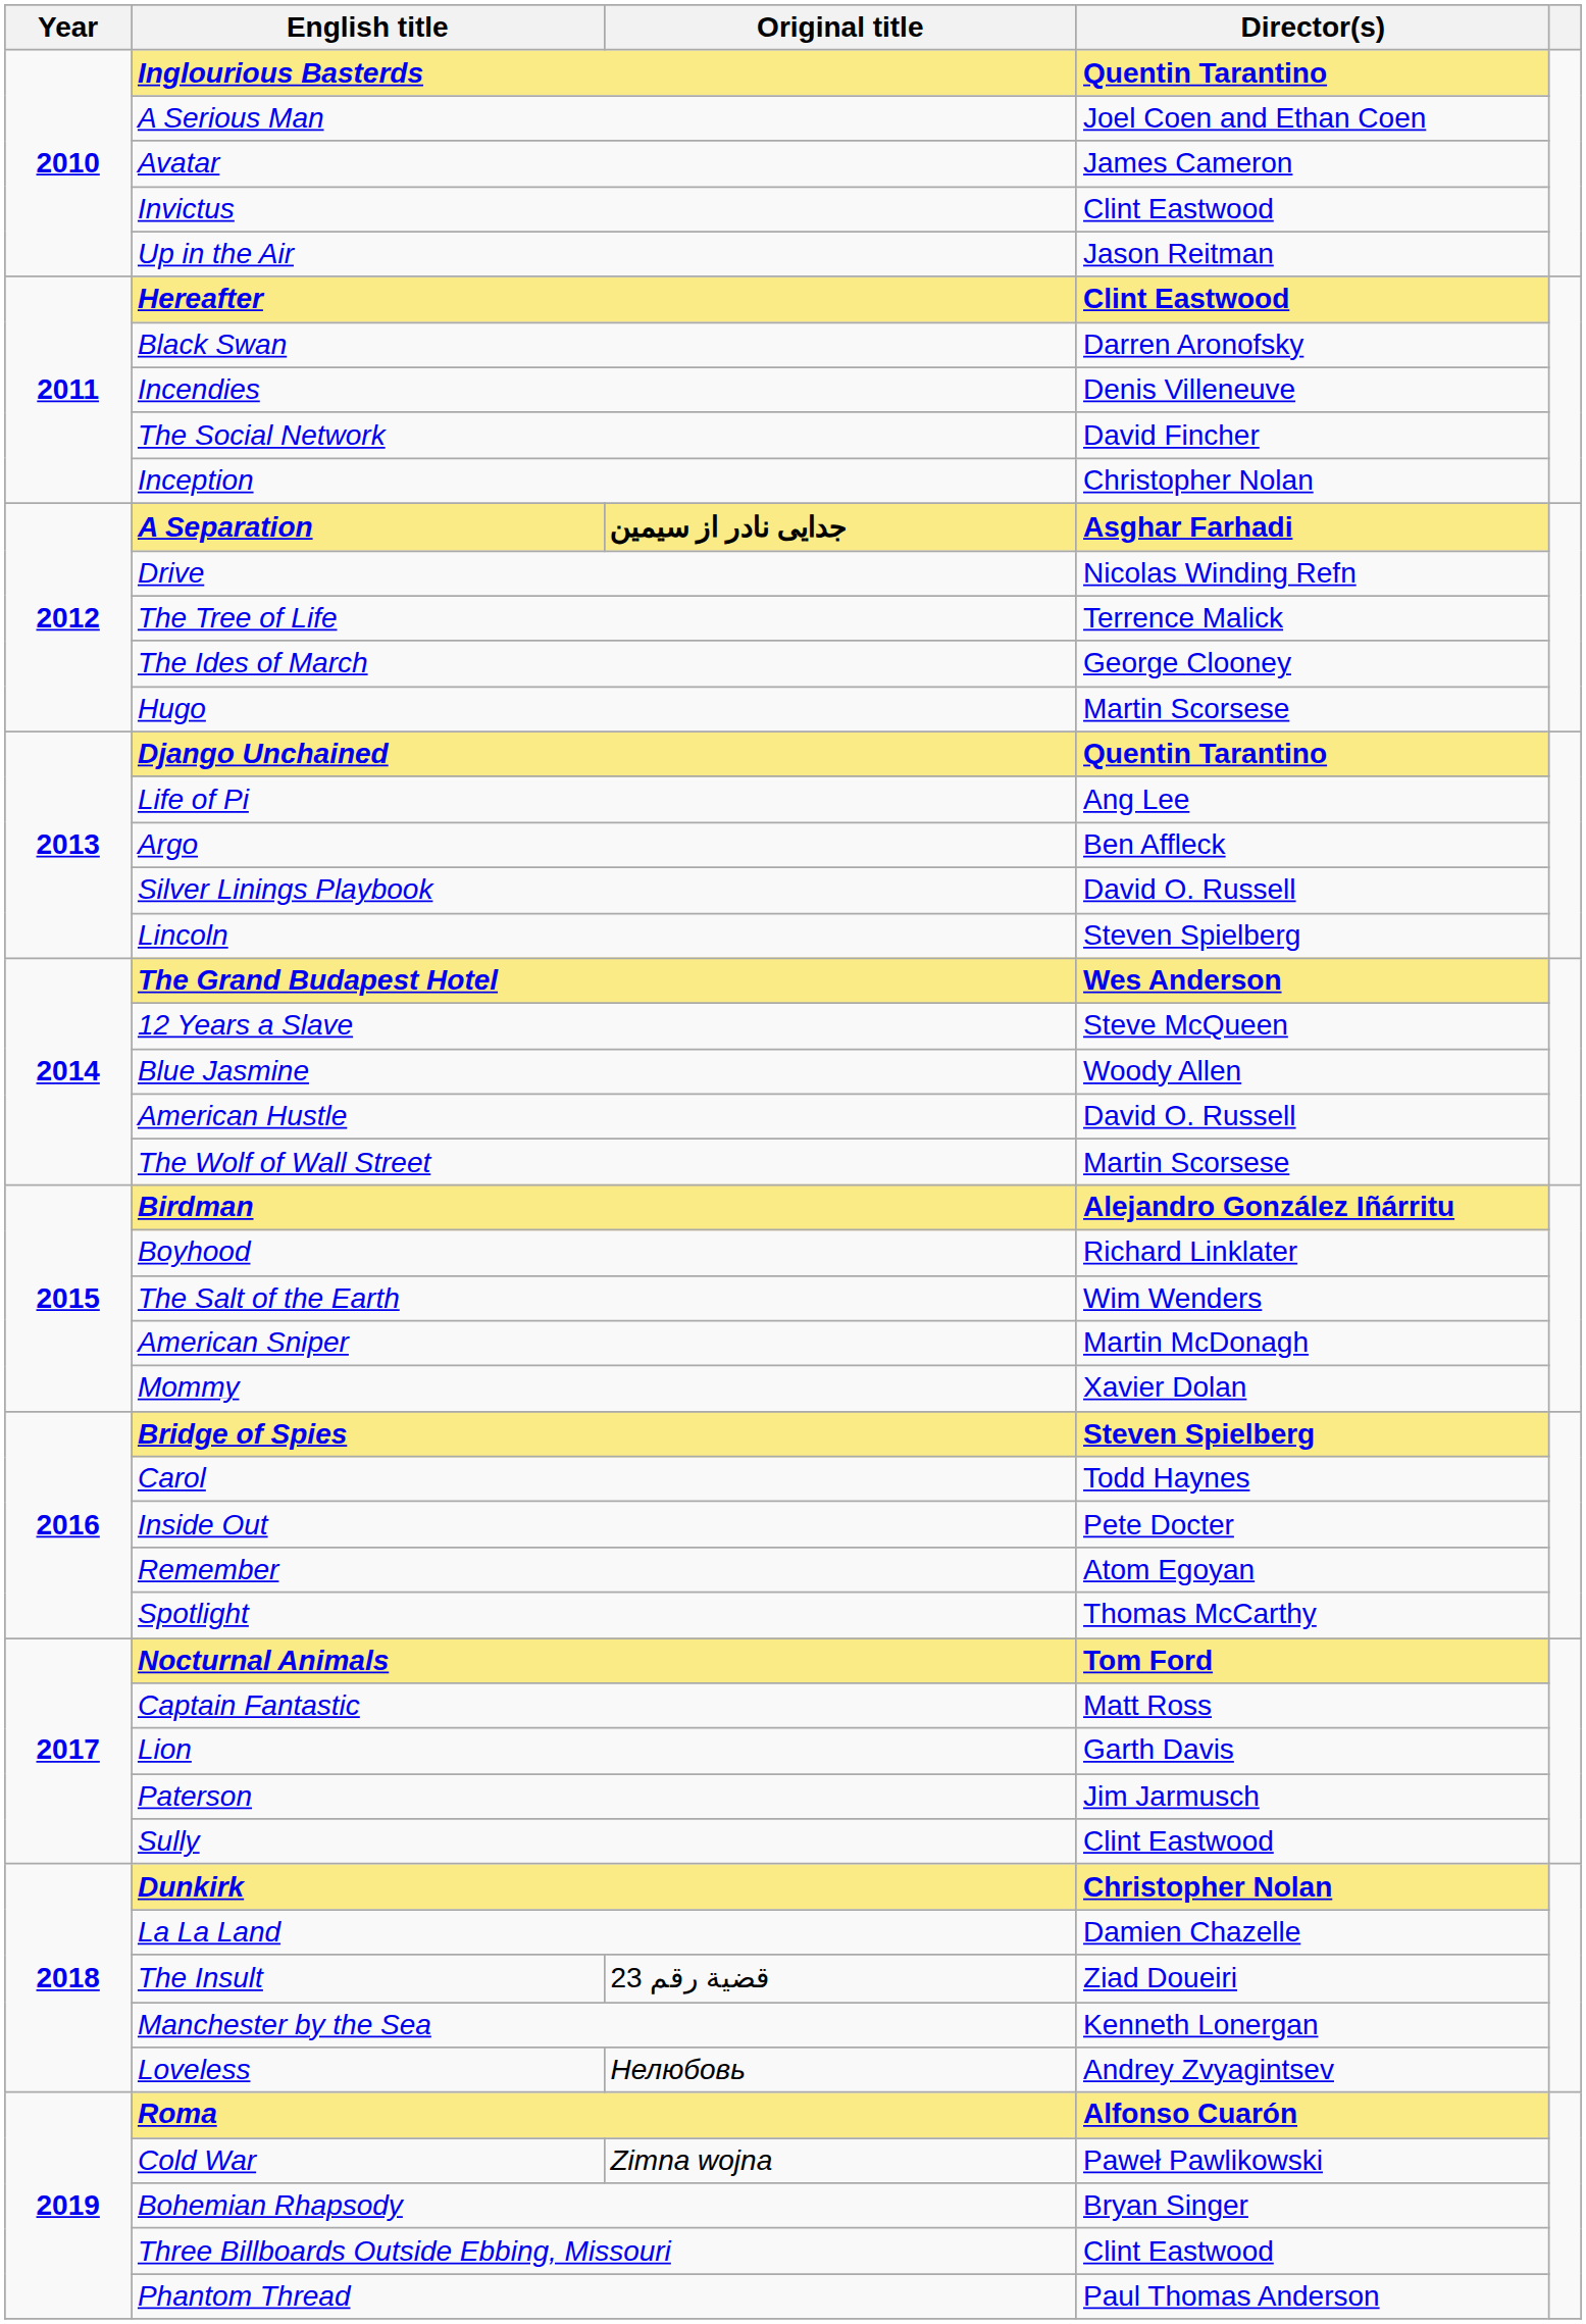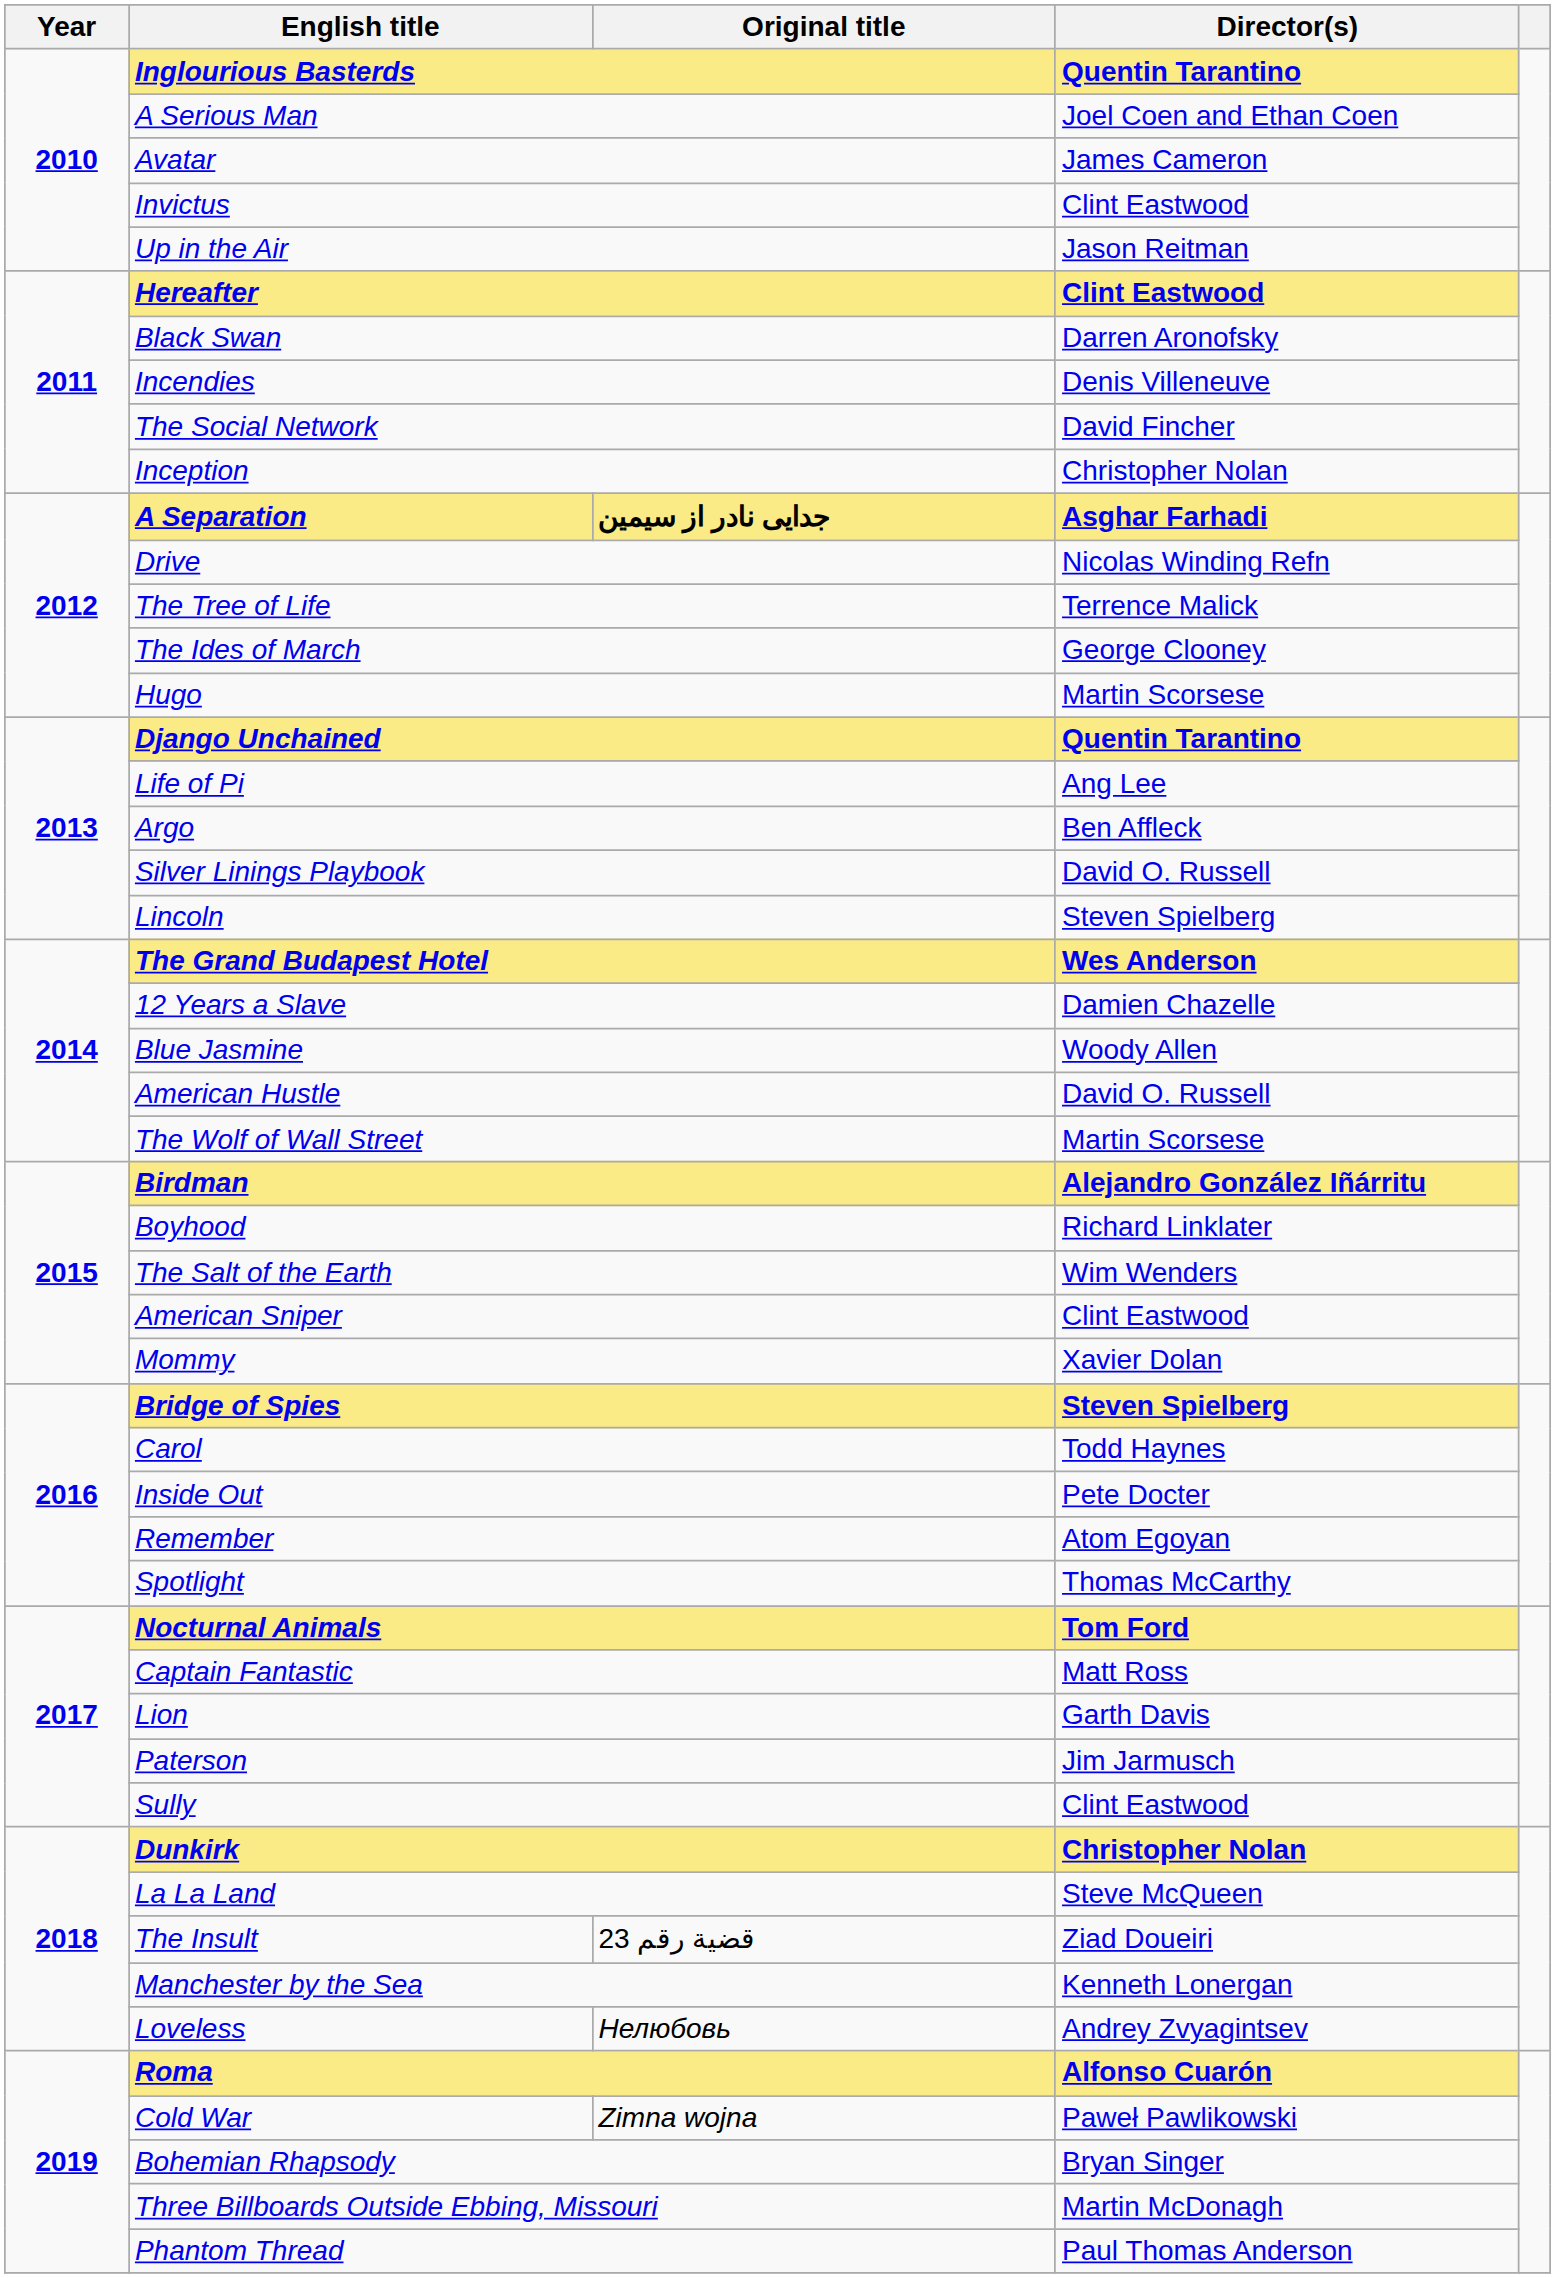 <table class="wikitable" width="100%" cellpadding="5">
 <tr>
 <th width="8%">Year</th>
 <th width="30%">English title</th>
 <th width="30%">Original title</th>
 <th width="30%">Director(s)</th>
 <th width="2%"></th>
 </tr>
 <tr>
 <td rowspan="5" align="center"><strong><a href='#'>2010</a></strong></td>
 <td colspan="2" style="background:#FAEB86"><strong><em><a href='#'>Inglourious Basterds</a></em></strong></td>
 <td style="background:#FAEB86"><strong><a href='#'>Quentin Tarantino</a></strong></td>
 <td rowspan="5"></td>
 </tr>
 <tr>
 <td colspan="2"><em><a href='#'>A Serious Man</a></em></td>
 <td><a href='#'>Joel Coen and Ethan Coen</a></td>
 </tr>
 <tr>
 <td colspan="2"><em><a href='#'>Avatar</a></em></td>
 <td><a href='#'>James Cameron</a></td>
 </tr>
 <tr>
 <td colspan="2"><em><a href='#'>Invictus</a></em></td>
 <td><a href='#'>Clint Eastwood</a></td>
 </tr>
 <tr>
 <td colspan="2"><em><a href='#'>Up in the Air</a></em></td>
 <td><a href='#'>Jason Reitman</a></td>
 </tr>
 <tr>
 <td rowspan="5" align="center"><strong><a href='#'>2011</a></strong></td>
 <td colspan="2" style="background:#FAEB86"><strong><em><a href='#'>Hereafter</a></em></strong></td>
 <td style="background:#FAEB86"><strong><a href='#'>Clint Eastwood</a></strong></td>
 <td rowspan="5"></td>
 </tr>
 <tr>
 <td colspan="2"><em><a href='#'>Black Swan</a></em></td>
 <td><a href='#'>Darren Aronofsky</a></td>
 </tr>
 <tr>
 <td colspan="2"><em><a href='#'>Incendies</a></em></td>
 <td><a href='#'>Denis Villeneuve</a></td>
 </tr>
 <tr>
 <td colspan="2"><em><a href='#'>The Social Network</a></em></td>
 <td><a href='#'>David Fincher</a></td>
 </tr>
 <tr>
 <td colspan="2"><em><a href='#'>Inception</a></em></td>
 <td><a href='#'>Christopher Nolan</a></td>
 </tr>
 <tr>
 <td rowspan="5" align="center"><strong><a href='#'>2012</a></strong></td>
 <td style="background:#FAEB86"><strong><em><a href='#'>A Separation</a></em></strong></td>
 <td style="background:#FAEB86"><strong>جدایی نادر از سیمین</strong></td>
 <td style="background:#FAEB86"><strong><a href='#'>Asghar Farhadi</a></strong></td>
 <td rowspan="5"></td>
 </tr>
 <tr>
 <td colspan="2"><em><a href='#'>Drive</a></em></td>
 <td><a href='#'>Nicolas Winding Refn</a></td>
 </tr>
 <tr>
 <td colspan="2"><em><a href='#'>The Tree of Life</a></em></td>
 <td><a href='#'>Terrence Malick</a></td>
 </tr>
 <tr>
 <td colspan="2"><em><a href='#'>The Ides of March</a></em></td>
 <td><a href='#'>George Clooney</a></td>
 </tr>
 <tr>
 <td colspan="2"><em><a href='#'>Hugo</a></em></td>
 <td><a href='#'>Martin Scorsese</a></td>
 </tr>
 <tr>
 <td rowspan="5" align="center"><strong><a href='#'>2013</a></strong></td>
 <td colspan="2" style="background:#FAEB86"><strong><em><a href='#'>Django Unchained</a></em></strong></td>
 <td style="background:#FAEB86"><strong><a href='#'>Quentin Tarantino</a></strong></td>
 <td rowspan="5"></td>
 </tr>
 <tr>
 <td colspan="2"><em><a href='#'>Life of Pi</a></em></td>
 <td><a href='#'>Ang Lee</a></td>
 </tr>
 <tr>
 <td colspan="2"><em><a href='#'>Argo</a></em></td>
 <td><a href='#'>Ben Affleck</a></td>
 </tr>
 <tr>
 <td colspan="2"><em><a href='#'>Silver Linings Playbook</a></em></td>
 <td><a href='#'>David O. Russell</a></td>
 </tr>
 <tr>
 <td colspan="2"><em><a href='#'>Lincoln</a></em></td>
 <td><a href='#'>Steven Spielberg</a></td>
 </tr>
 <tr>
 <td rowspan="5" align="center"><strong><a href='#'>2014</a></strong></td>
 <td colspan="2" style="background:#FAEB86"><strong><em><a href='#'>The Grand Budapest Hotel</a></em></strong></td>
 <td style="background:#FAEB86"><strong><a href='#'>Wes Anderson</a></strong></td>
 <td rowspan="5"></td>
 </tr>
 <tr>
 <td colspan="2"><em><a href='#'>12 Years a Slave</a></em></td>
-<td><a href='#'>Steve McQueen</a></td>
+<td><a href='#'>Damien Chazelle</a></td>
 </tr>
 <tr>
 <td colspan="2"><em><a href='#'>Blue Jasmine</a></em></td>
 <td><a href='#'>Woody Allen</a></td>
 </tr>
 <tr>
 <td colspan="2"><em><a href='#'>American Hustle</a></em></td>
 <td><a href='#'>David O. Russell</a></td>
 </tr>
 <tr>
 <td colspan="2"><em><a href='#'>The Wolf of Wall Street</a></em></td>
 <td><a href='#'>Martin Scorsese</a></td>
 </tr>
 <tr>
 <td rowspan="5" align="center"><strong><a href='#'>2015</a></strong></td>
 <td colspan="2" style="background:#FAEB86"><strong><em><a href='#'>Birdman</a></em></strong></td>
 <td style="background:#FAEB86"><strong><a href='#'>Alejandro González Iñárritu</a></strong></td>
 <td rowspan="5"></td>
 </tr>
 <tr>
 <td colspan="2"><em><a href='#'>Boyhood</a></em></td>
 <td><a href='#'>Richard Linklater</a></td>
 </tr>
 <tr>
 <td colspan="2"><em><a href='#'>The Salt of the Earth</a></em></td>
 <td><a href='#'>Wim Wenders</a></td>
 </tr>
 <tr>
 <td colspan="2"><em><a href='#'>American Sniper</a></em></td>
-<td><a href='#'>Martin McDonagh</a></td>
+<td><a href='#'>Clint Eastwood</a></td>
 </tr>
 <tr>
 <td colspan="2"><em><a href='#'>Mommy</a></em></td>
 <td><a href='#'>Xavier Dolan</a></td>
 </tr>
 <tr>
 <td rowspan="5" align="center"><strong><a href='#'>2016</a></strong></td>
 <td colspan="2" style="background:#FAEB86"><strong><em><a href='#'>Bridge of Spies</a></em></strong></td>
 <td style="background:#FAEB86"><strong><a href='#'>Steven Spielberg</a></strong></td>
 <td rowspan="5"></td>
 </tr>
 <tr>
 <td colspan="2"><em><a href='#'>Carol</a></em></td>
 <td><a href='#'>Todd Haynes</a></td>
 </tr>
 <tr>
 <td colspan="2"><em><a href='#'>Inside Out</a></em></td>
 <td><a href='#'>Pete Docter</a></td>
 </tr>
 <tr>
 <td colspan="2"><em><a href='#'>Remember</a></em></td>
 <td><a href='#'>Atom Egoyan</a></td>
 </tr>
 <tr>
 <td colspan="2"><em><a href='#'>Spotlight</a></em></td>
 <td><a href='#'>Thomas McCarthy</a></td>
 </tr>
 <tr>
 <td rowspan="5" align="center"><strong><a href='#'>2017</a></strong></td>
 <td colspan="2" style="background:#FAEB86"><strong><em><a href='#'>Nocturnal Animals</a></em></strong></td>
 <td style="background:#FAEB86"><strong><a href='#'>Tom Ford</a></strong></td>
 <td rowspan="5"></td>
 </tr>
 <tr>
 <td colspan="2"><em><a href='#'>Captain Fantastic</a></em></td>
 <td><a href='#'>Matt Ross</a></td>
 </tr>
 <tr>
 <td colspan="2"><em><a href='#'>Lion</a></em></td>
 <td><a href='#'>Garth Davis</a></td>
 </tr>
 <tr>
 <td colspan="2"><em><a href='#'>Paterson</a></em></td>
 <td><a href='#'>Jim Jarmusch</a></td>
 </tr>
 <tr>
 <td colspan="2"><em><a href='#'>Sully</a></em></td>
 <td><a href='#'>Clint Eastwood</a></td>
 </tr>
 <tr>
 <td rowspan="5" align="center"><strong><a href='#'>2018</a></strong></td>
 <td colspan="2" style="background:#FAEB86"><strong><em><a href='#'>Dunkirk</a></em></strong></td>
 <td style="background:#FAEB86"><strong><a href='#'>Christopher Nolan</a></strong></td>
 <td rowspan="5"></td>
 </tr>
 <tr>
 <td colspan="2"><em><a href='#'>La La Land</a></em></td>
-<td><a href='#'>Damien Chazelle</a></td>
+<td><a href='#'>Steve McQueen</a></td>
 </tr>
 <tr>
 <td><em><a href='#'>The Insult</a></em></td>
 <td>قضية رقم 23</td>
 <td><a href='#'>Ziad Doueiri</a></td>
 </tr>
 <tr>
 <td colspan="2"><em><a href='#'>Manchester by the Sea</a></em></td>
 <td><a href='#'>Kenneth Lonergan</a></td>
 </tr>
 <tr>
 <td><em><a href='#'>Loveless</a></em></td>
 <td><em>Нелюбовь</em></td>
 <td><a href='#'>Andrey Zvyagintsev</a></td>
 </tr>
 <tr>
 <td rowspan="5" align="center"><strong><a href='#'>2019</a></strong></td>
 <td colspan="2" style="background:#FAEB86"><strong><em><a href='#'>Roma</a></em></strong></td>
 <td style="background:#FAEB86"><strong><a href='#'>Alfonso Cuarón</a></strong></td>
 <td rowspan="5"></td>
 </tr>
 <tr>
 <td><em><a href='#'>Cold War</a></em></td>
 <td><em>Zimna wojna</em></td>
 <td><a href='#'>Paweł Pawlikowski</a></td>
 </tr>
 <tr>
 <td colspan="2"><em><a href='#'>Bohemian Rhapsody</a></em></td>
 <td><a href='#'>Bryan Singer</a></td>
 </tr>
 <tr>
 <td colspan="2"><em><a href='#'>Three Billboards Outside Ebbing, Missouri</a></em></td>
-<td><a href='#'>Clint Eastwood</a></td>
+<td><a href='#'>Martin McDonagh</a></td>
 </tr>
 <tr>
 <td colspan="2"><em><a href='#'>Phantom Thread</a></em></td>
 <td><a href='#'>Paul Thomas Anderson</a></td>
 </tr>
 </table>
